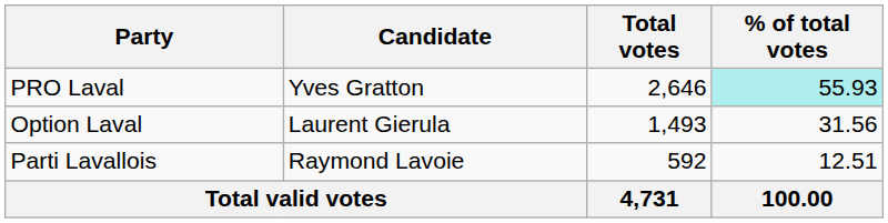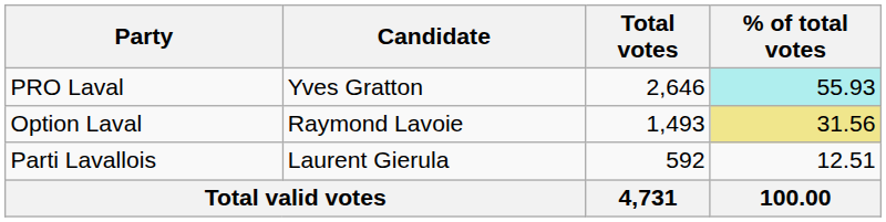 <table style="width:600px;" class="wikitable">
 <tr style="background-color:#E9E9E9">
 <th colspan="2" style="width: 200px">Party</th>
 <th colspan="1" style="width: 200px">Candidate</th>
 <th align="right">Total votes</th>
 <th align="right">% of total votes</th>
 </tr>
 <tr>
 <td colspan="2" align="left">PRO Laval</td>
 <td align="left">Yves Gratton</td>
 <td align="right">2,646</td>
 <td align="right" style="background: paleturquoise;">55.93</td>
 </tr>
 <tr>
 <td colspan="2" align="left">Option Laval</td>
-<td align="left">Laurent Gierula</td>
+<td align="left">Raymond Lavoie</td>
 <td align="right">1,493</td>
-<td align="right">31.56</td>
+<td align="right" style="background: khaki;">31.56</td>
 </tr>
 <tr>
 <td colspan="2" align="left">Parti Lavallois</td>
-<td align="left">Raymond Lavoie</td>
+<td align="left">Laurent Gierula</td>
 <td align="right">592</td>
 <td align="right">12.51</td>
 </tr>
 <tr bgcolor="#EEEEEE">
 <th colspan="3"  align="left">Total valid votes</th>
 <th align="right">4,731</th>
 <th align="right">100.00</th>
 </tr>
 </table>
